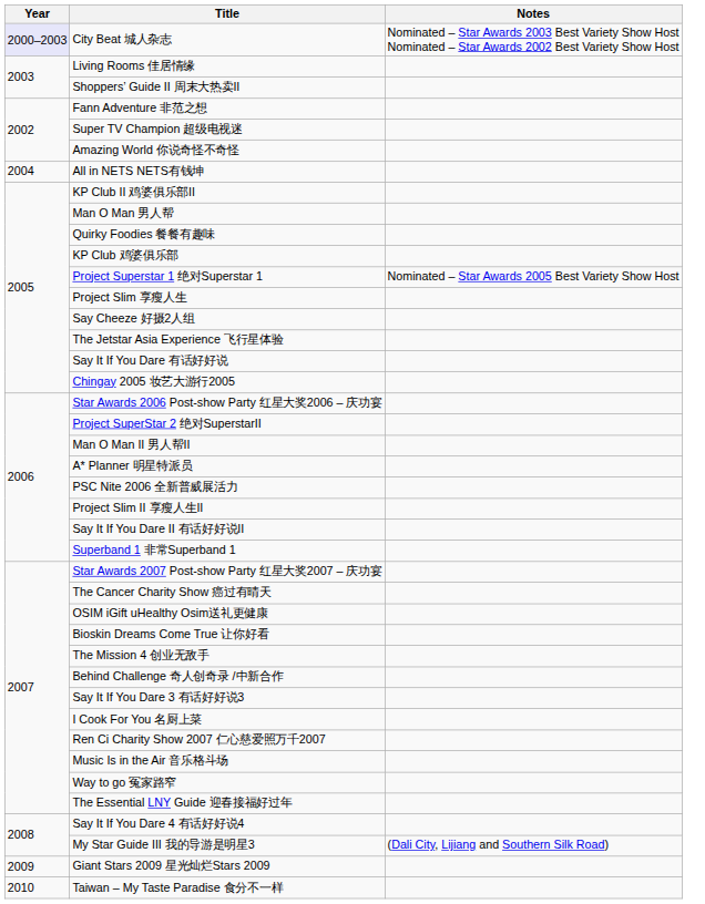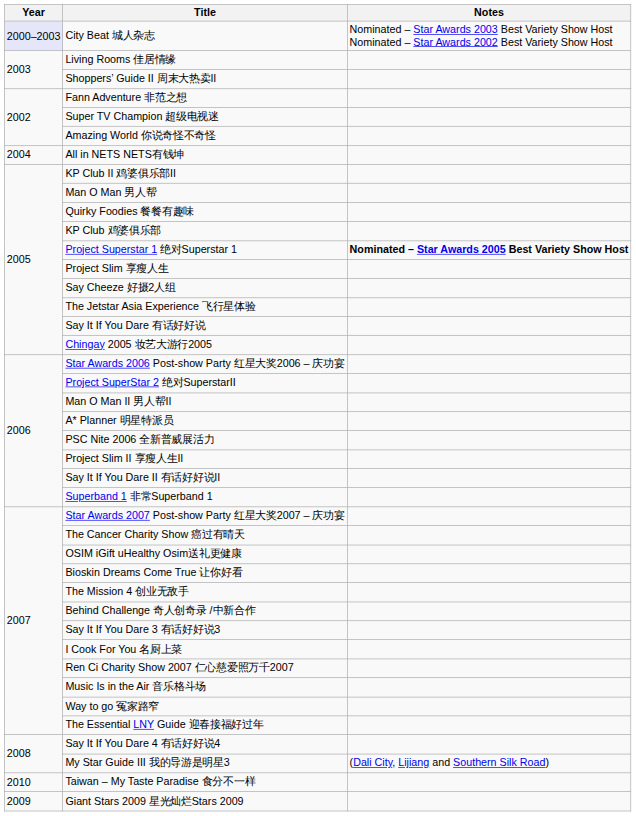 <table class="wikitable sortable">
 <tr>
 <th>Year</th>
 <th>Title</th>
 <th class="unsortable">Notes</th>
 </tr>
 <tr>
 <td style="background: lavender;">2000–2003</td>
 <td>City Beat 城人杂志</td>
 <td>Nominated – <a href='#'>Star Awards 2003</a> Best Variety Show Host <br> Nominated – <a href='#'>Star Awards 2002</a> Best Variety Show Host</td>
 </tr>
 <tr>
 <td rowspan="2">2003</td>
 <td>Living Rooms 佳居情缘</td>
 <td></td>
 </tr>
 <tr>
 <td>Shoppers’ Guide II 周末大热卖II</td>
 <td></td>
 </tr>
 <tr>
 <td rowspan="3">2002</td>
 <td>Fann Adventure 非范之想</td>
 <td></td>
 </tr>
 <tr>
 <td>Super TV Champion 超级电视迷</td>
 <td></td>
 </tr>
 <tr>
 <td>Amazing World 你说奇怪不奇怪</td>
 <td></td>
 </tr>
 <tr>
 <td>2004</td>
 <td>All in NETS NETS有钱坤</td>
 <td></td>
 </tr>
 <tr>
 <td rowspan="10">2005</td>
 <td>KP Club II 鸡婆俱乐部II</td>
 <td></td>
 </tr>
 <tr>
 <td>Man O Man 男人帮</td>
 </tr>
 <tr>
 <td>Quirky Foodies 餐餐有趣味</td>
 <td></td>
 </tr>
 <tr>
 <td>KP Club 鸡婆俱乐部</td>
 <td></td>
 </tr>
 <tr>
 <td><a href='#'>Project Superstar 1</a> 绝对Superstar 1</td>
-<td>Nominated – <a href='#'>Star Awards 2005</a> Best Variety Show Host</td>
+<td><strong>Nominated – <a href='#'>Star Awards 2005</a> Best Variety Show Host</strong></td>
 </tr>
 <tr>
 <td>Project Slim 享瘦人生</td>
 <td></td>
 </tr>
 <tr>
 <td>Say Cheeze 好摄2人组</td>
 <td></td>
 </tr>
 <tr>
 <td>The Jetstar Asia Experience 飞行星体验</td>
 <td></td>
 </tr>
 <tr>
 <td>Say It If You Dare 有话好好说</td>
 <td></td>
 </tr>
 <tr>
 <td><a href='#'>Chingay</a> 2005 妆艺大游行2005</td>
 <td></td>
 </tr>
 <tr>
 <td rowspan="8">2006</td>
 <td><a href='#'>Star Awards 2006</a> Post-show Party 红星大奖2006 – 庆功宴</td>
 <td></td>
 </tr>
 <tr>
 <td><a href='#'>Project SuperStar 2</a> 绝对SuperstarII</td>
 <td></td>
 </tr>
 <tr>
 <td>Man O Man II 男人帮II</td>
 <td></td>
 </tr>
 <tr>
 <td>A* Planner 明星特派员</td>
 <td></td>
 </tr>
 <tr>
 <td>PSC Nite 2006 全新普威展活力</td>
 <td></td>
 </tr>
 <tr>
 <td>Project Slim II 享瘦人生II</td>
 <td></td>
 </tr>
 <tr>
 <td>Say It If You Dare II 有话好好说II</td>
 <td></td>
 </tr>
 <tr>
 <td><a href='#'>Superband 1</a> 非常Superband 1</td>
 <td></td>
 </tr>
 <tr>
 <td rowspan="12">2007</td>
 <td><a href='#'>Star Awards 2007</a> Post-show Party 红星大奖2007 – 庆功宴</td>
 <td></td>
 </tr>
 <tr>
 <td>The Cancer Charity Show 癌过有晴天</td>
 <td></td>
 </tr>
 <tr>
 <td>OSIM iGift uHealthy Osim送礼更健康</td>
 <td></td>
 </tr>
 <tr>
 <td>Bioskin Dreams Come True 让你好看</td>
 <td></td>
 </tr>
 <tr>
 <td>The Mission 4 创业无敌手</td>
 <td></td>
 </tr>
 <tr>
 <td>Behind Challenge 奇人创奇录 /中新合作</td>
 <td></td>
 </tr>
 <tr>
 <td>Say It If You Dare 3 有话好好说3</td>
 <td></td>
 </tr>
 <tr>
 <td>I Cook For You 名厨上菜</td>
 <td></td>
 </tr>
 <tr>
 <td>Ren Ci Charity Show 2007 仁心慈爱照万千2007</td>
 <td></td>
 </tr>
 <tr>
 <td>Music Is in the Air 音乐格斗场</td>
 <td></td>
 </tr>
 <tr>
 <td>Way to go 冤家路窄</td>
 <td></td>
 </tr>
 <tr>
 <td>The Essential <a href='#'>LNY</a> Guide 迎春接福好过年</td>
 <td></td>
 </tr>
 <tr>
 <td rowspan="2">2008</td>
 <td>Say It If You Dare 4 有话好好说4</td>
 <td></td>
 </tr>
 <tr>
 <td>My Star Guide III 我的导游是明星3</td>
 <td>(<a href='#'>Dali City</a>, <a href='#'>Lijiang</a> and <a href='#'>Southern Silk Road</a>)</td>
 </tr>
 <tr>
+<td>2010</td>
+<td>Taiwan – My Taste Paradise 食分不一样</td>
+<td></td>
+</tr>
+<tr>
 <td>2009</td>
 <td>Giant Stars 2009 星光灿烂Stars 2009</td>
 <td></td>
 </tr>
-<tr>
-<td>2010</td>
-<td>Taiwan – My Taste Paradise 食分不一样</td>
-<td></td>
-</tr>
 </table>
